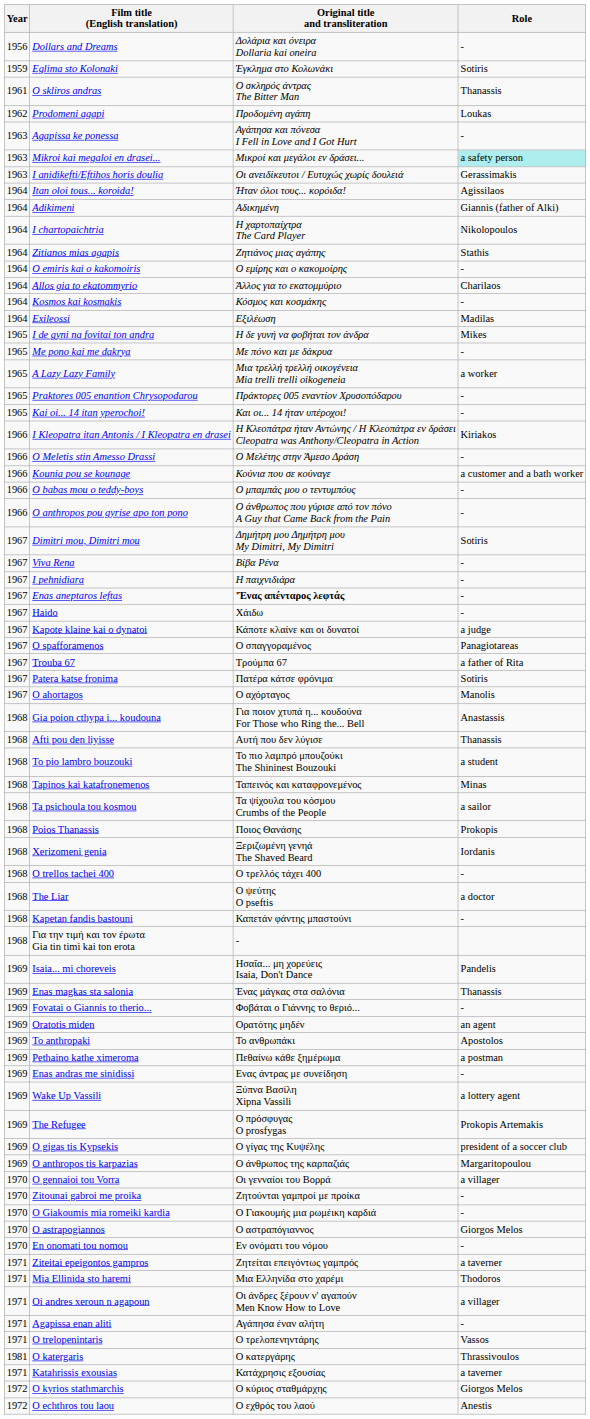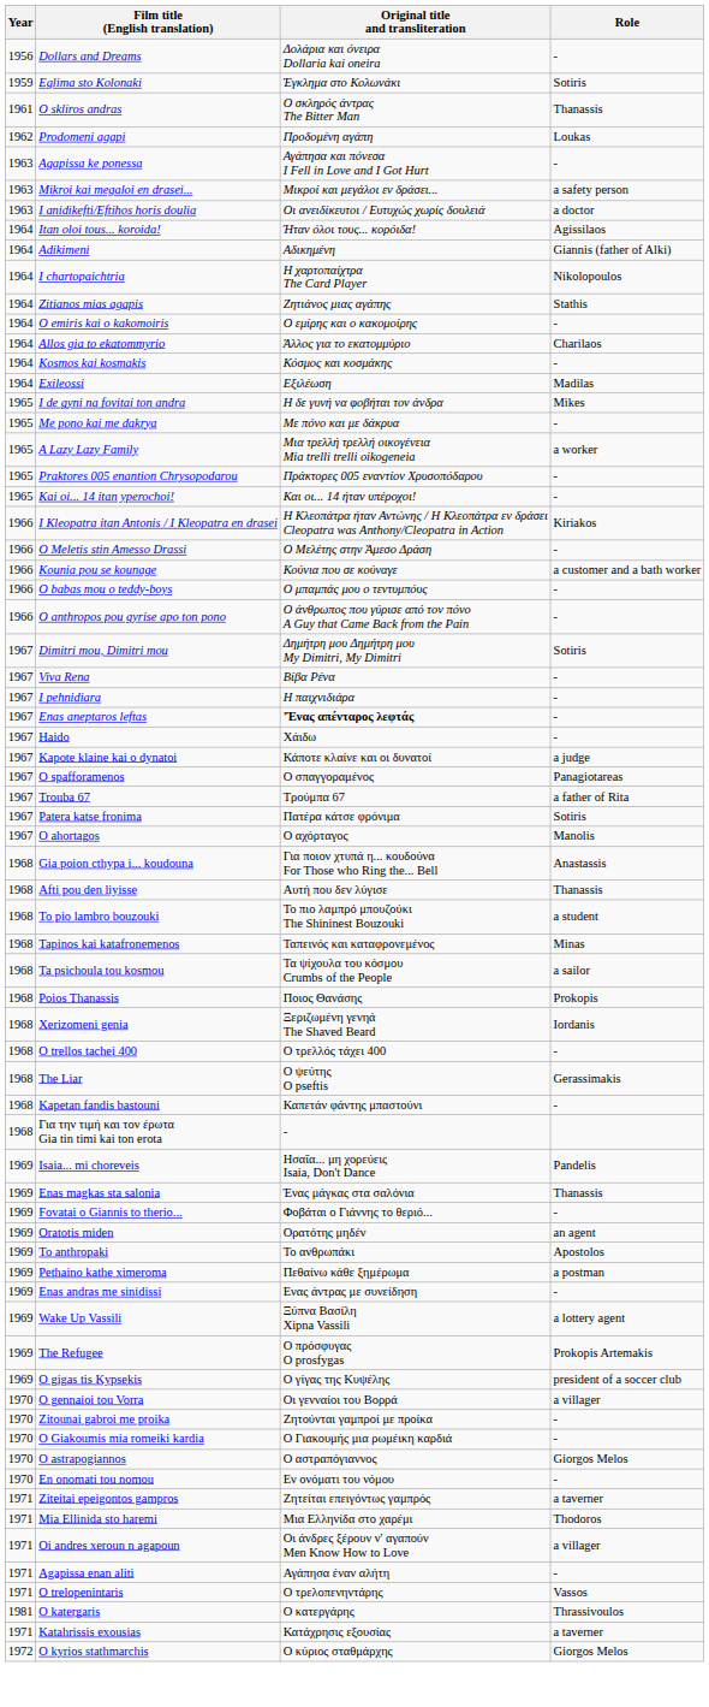 <table class="wikitable">
 <tr>
 <th>Year</th>
 <th>Film title<br>(English translation)</th>
 <th>Original title<br>and transliteration</th>
 <th>Role</th>
 </tr>
 <tr>
 <td>1956</td>
 <td><em><a href='#'>Dollars and Dreams</a></em></td>
 <td><em>Δολάρια και όνειρα</em><br><em>Dollaria kai oneira</em></td>
 <td>-</td>
 </tr>
 <tr>
 <td>1959</td>
 <td><em><a href='#'>Eglima sto Kolonaki</a></em></td>
 <td><em>Έγκλημα στο Κολωνάκι</em></td>
 <td>Sotiris</td>
 </tr>
 <tr>
 <td>1961</td>
 <td><em><a href='#'>O skliros andras</a></em></td>
 <td><em>Ο σκληρός άντρας</em><br><em>The Bitter Man</em></td>
 <td>Thanassis</td>
 </tr>
 <tr>
 <td>1962</td>
 <td><em><a href='#'>Prodomeni agapi</a></em></td>
 <td><em>Προδομένη αγάπη</em></td>
 <td>Loukas</td>
 </tr>
 <tr>
 <td>1963</td>
 <td><em><a href='#'>Agapissa ke ponessa</a></em></td>
 <td><em>Αγάπησα και πόνεσα</em><br><em>I Fell in Love and I Got Hurt</em></td>
 <td>-</td>
 </tr>
 <tr>
 <td>1963</td>
 <td><em><a href='#'>Mikroi kai megaloi en drasei...</a></em></td>
 <td><em>Μικροί και μεγάλοι εν δράσει...</em></td>
-<td style="background: paleturquoise;">a safety person</td>
+<td>a safety person</td>
 </tr>
 <tr>
 <td>1963</td>
 <td><em><a href='#'>I anidikefti/Eftihos horis doulia</a></em></td>
 <td><em>Οι ανειδίκευτοι / Ευτυχώς χωρίς δουλειά</em></td>
-<td>Gerassimakis</td>
+<td>a doctor</td>
 </tr>
 <tr>
 <td>1964</td>
 <td><em><a href='#'>Itan oloi tous... koroida!</a></em></td>
 <td><em>Ήταν όλοι τους... κορόιδα!</em></td>
 <td>Agissilaos</td>
 </tr>
 <tr>
 <td>1964</td>
 <td><em><a href='#'>Adikimeni</a></em></td>
 <td><em>Αδικημένη</em></td>
 <td>Giannis (father of Alki)</td>
 </tr>
 <tr>
 <td>1964</td>
 <td><em><a href='#'>I chartopaichtria</a></em></td>
 <td><em>Η χαρτοπαίχτρα</em><br><em>The Card Player</em></td>
 <td>Nikolopoulos</td>
 </tr>
 <tr>
 <td>1964</td>
 <td><em><a href='#'>Zitianos mias agapis</a></em></td>
 <td><em>Ζητιάνος μιας αγάπης</em></td>
 <td>Stathis</td>
 </tr>
 <tr>
 <td>1964</td>
 <td><em><a href='#'>O emiris kai o kakomoiris</a></em></td>
 <td><em>Ο εμίρης και ο κακομοίρης</em></td>
 <td>-</td>
 </tr>
 <tr>
 <td>1964</td>
 <td><em><a href='#'>Allos gia to ekatommyrio</a></em></td>
 <td><em>Άλλος για το εκατομμύριο</em></td>
 <td>Charilaos</td>
 </tr>
 <tr>
 <td>1964</td>
 <td><em><a href='#'>Kosmos kai kosmakis</a></em></td>
 <td><em>Κόσμος και κοσμάκης</em></td>
 <td>-</td>
 </tr>
 <tr>
 <td>1964</td>
 <td><em><a href='#'>Exileossi</a></em></td>
 <td><em>Εξιλέωση</em></td>
 <td>Madilas</td>
 </tr>
 <tr>
 <td>1965</td>
 <td><em><a href='#'>I de gyni na fovitai ton andra</a></em></td>
 <td><em>Η δε γυνή να φοβήται τον άνδρα</em></td>
 <td>Mikes</td>
 </tr>
 <tr>
 <td>1965</td>
 <td><em><a href='#'>Me pono kai me dakrya</a></em></td>
 <td><em>Με πόνο και με δάκρυα</em></td>
 <td>-</td>
 </tr>
 <tr>
 <td>1965</td>
 <td><em><a href='#'>A Lazy Lazy Family</a></em></td>
 <td><em>Μια τρελλή τρελλή οικογένεια</em><br><em>Mia trelli trelli oikogeneia</em></td>
 <td>a worker</td>
 </tr>
 <tr>
 <td>1965</td>
 <td><em><a href='#'>Praktores 005 enantion Chrysopodarou</a></em></td>
 <td><em>Πράκτορες 005 εναντίον Χρυσοπόδαρου</em></td>
 <td>-</td>
 </tr>
 <tr>
 <td>1965</td>
 <td><em><a href='#'>Kai oi... 14 itan yperochoi!</a></em></td>
 <td><em>Και οι... 14 ήταν υπέροχοι!</em></td>
 <td>-</td>
 </tr>
 <tr>
 <td>1966</td>
 <td><em><a href='#'>I Kleopatra itan Antonis / I Kleopatra en drasei</a></em></td>
 <td><em>Η Κλεοπάτρα ήταν Αντώνης / Η Κλεοπάτρα εν δράσει</em><br><em>Cleopatra was Anthony/Cleopatra in Action</em></td>
 <td>Kiriakos</td>
 </tr>
 <tr>
 <td>1966</td>
 <td><em><a href='#'>O Meletis stin Amesso Drassi</a></em></td>
 <td><em>Ο Μελέτης στην Άμεσο Δράση</em></td>
 <td>-</td>
 </tr>
 <tr>
 <td>1966</td>
 <td><em><a href='#'>Kounia pou se kounage</a></em></td>
 <td><em>Κούνια που σε κούναγε</em></td>
 <td>a customer and a bath worker</td>
 </tr>
 <tr>
 <td>1966</td>
 <td><em><a href='#'>O babas mou o teddy-boys</a></em></td>
 <td><em>Ο μπαμπάς μου ο τεντυμπόυς</em></td>
 <td>-</td>
 </tr>
 <tr>
 <td>1966</td>
 <td><em><a href='#'>O anthropos pou gyrise apo ton pono</a></em></td>
 <td><em>Ο άνθρωπος που γύρισε από τον πόνο</em><br><em>A Guy that Came Back from the Pain</em></td>
 <td>-</td>
 </tr>
 <tr>
 <td>1967</td>
 <td><em><a href='#'>Dimitri mou, Dimitri mou</a></em></td>
 <td><em>Δημήτρη μου Δημήτρη μου</em><br><em>My Dimitri, My Dimitri</em></td>
 <td>Sotiris</td>
 </tr>
 <tr>
 <td>1967</td>
 <td><em><a href='#'>Viva Rena</a></em></td>
 <td><em>Βίβα Ρένα</em></td>
 <td>-</td>
 </tr>
 <tr>
 <td>1967</td>
 <td><em><a href='#'>I pehnidiara</a></em></td>
 <td><em>Η παιχνιδιάρα</em></td>
 <td>-</td>
 </tr>
 <tr>
 <td>1967</td>
 <td><em><a href='#'>Enas aneptaros leftas</a></em></td>
 <td><strong>'Ένας απένταρος λεφτάς<em></td>
 <td>-</td>
 </tr>
 <tr>
 <td>1967</td>
 <td></em><a href='#'>Haido</a><em></td>
 <td></em>Χάιδω<em></td>
 <td>-</td>
 </tr>
 <tr>
 <td>1967</td>
 <td></em><a href='#'>Kapote klaine kai o dynatoi</a><em></td>
 <td></em>Κάποτε κλαίνε και οι δυνατοί<em></td>
 <td>a judge</td>
 </tr>
 <tr>
 <td>1967</td>
 <td></em><a href='#'>O spafforamenos</a><em></td>
 <td></em>Ο σπαγγοραμένος<em></td>
 <td>Panagiotareas</td>
 </tr>
 <tr>
 <td>1967</td>
 <td></em><a href='#'>Trouba 67</a><em></td>
 <td></em>Τρούμπα 67<em></td>
 <td>a father of Rita</td>
 </tr>
 <tr>
 <td>1967</td>
 <td></em><a href='#'>Patera katse fronima</a><em></td>
 <td></em>Πατέρα κάτσε φρόνιμα<em></td>
 <td>Sotiris</td>
 </tr>
 <tr>
 <td>1967</td>
 <td></em><a href='#'>O ahortagos</a><em></td>
 <td></em>Ο αχόρταγος<em></td>
 <td>Manolis</td>
 </tr>
 <tr>
 <td>1968</td>
 <td></em><a href='#'>Gia poion cthypa i... koudouna</a><em></td>
 <td></em>Για ποιον χτυπά η... κουδούνα<em><br></em>For Those who Ring the... Bell<em></td>
 <td>Anastassis</td>
 </tr>
 <tr>
 <td>1968</td>
 <td></em><a href='#'>Afti pou den liyisse</a><em></td>
 <td></em>Αυτή που δεν λύγισε<em></td>
 <td>Thanassis</td>
 </tr>
 <tr>
 <td>1968</td>
 <td></em><a href='#'>To pio lambro bouzouki</a><em></td>
 <td></em>Το πιο λαμπρό μπουζούκι<em><br></em>The Shininest Bouzouki<em></td>
 <td>a student</td>
 </tr>
 <tr>
 <td>1968</td>
 <td></em><a href='#'>Tapinos kai katafronemenos</a><em></td>
 <td></em>Ταπεινός και καταφρονεμένος<em></td>
 <td>Minas</td>
 </tr>
 <tr>
 <td>1968</td>
 <td></em><a href='#'>Ta psichoula tou kosmou</a><em></td>
 <td></em>Τα ψίχουλα του κόσμου<em><br></em>Crumbs of the People<em></td>
 <td>a sailor</td>
 </tr>
 <tr>
 <td>1968</td>
 <td></em><a href='#'>Poios Thanassis</a><em></td>
 <td></em>Ποιος Θανάσης<em></td>
 <td>Prokopis</td>
 </tr>
 <tr>
 <td>1968</td>
 <td></em><a href='#'>Xerizomeni genia</a><em></td>
 <td></em>Ξεριζωμένη γενηά<em><br></em>The Shaved Beard<em></td>
 <td>Iordanis</td>
 </tr>
 <tr>
 <td>1968</td>
 <td></em><a href='#'>O trellos tachei 400</a><em></td>
 <td></em>Ο τρελλός τάχει 400<em></td>
 <td>-</td>
 </tr>
 <tr>
 <td>1968</td>
 <td></em><a href='#'>The Liar</a><em></td>
 <td></em>Ο ψεύτης<em><br></em>O pseftis<em></td>
-<td>a doctor</td>
+<td>Gerassimakis</td>
 </tr>
 <tr>
 <td>1968</td>
 <td></em><a href='#'>Kapetan fandis bastouni</a><em></td>
 <td></em>Καπετάν φάντης μπαστούνι<em></td>
 <td>-</td>
 </tr>
 <tr>
 <td>1968</td>
 <td></em>Για την τιμή και τον έρωτα<em><br></em>Gia tin timi kai ton erota<em></td>
 <td>-</td>
 </tr>
 <tr>
 <td>1969</td>
 <td></em><a href='#'>Isaia... mi choreveis</a><em></td>
 <td></em>Ησαΐα... μη χορεύεις<em><br></em>Isaia, Don't Dance<em></td>
 <td>Pandelis</td>
 </tr>
 <tr>
 <td>1969</td>
 <td></em><a href='#'>Enas magkas sta salonia</a><em></td>
 <td></em>Ένας μάγκας στα σαλόνια<em></td>
 <td>Thanassis</td>
 </tr>
 <tr>
 <td>1969</td>
 <td></em><a href='#'>Fovatai o Giannis to therio...</a><em></td>
 <td></em>Φοβάται ο Γιάννης το θεριό...<em></td>
 <td>-</td>
 </tr>
 <tr>
 <td>1969</td>
 <td></em><a href='#'>Oratotis miden</a><em></td>
 <td></em>Ορατότης μηδέν<em></td>
 <td>an agent</td>
 </tr>
 <tr>
 <td>1969</td>
 <td></em><a href='#'>To anthropaki</a><em></td>
 <td></em>Το ανθρωπάκι<em></td>
 <td>Apostolos</td>
 </tr>
 <tr>
 <td>1969</td>
 <td></em><a href='#'>Pethaino kathe ximeroma</a><em></td>
 <td></em>Πεθαίνω κάθε ξημέρωμα<em></td>
 <td>a postman</td>
 </tr>
 <tr>
 <td>1969</td>
 <td></em><a href='#'>Enas andras me sinidissi</a><em></td>
 <td></em>Ενας άντρας με συνείδηση<em></td>
 <td>-</td>
 </tr>
 <tr>
 <td>1969</td>
 <td></em><a href='#'>Wake Up Vassili</a><em></td>
 <td></em>Ξύπνα Βασίλη<em><br></em>Xipna Vassili<em></td>
 <td>a lottery agent</td>
 </tr>
 <tr>
 <td>1969</td>
 <td></em><a href='#'>The Refugee</a><em></td>
 <td></em>Ο πρόσφυγας<em><br></em>O prosfygas<em></td>
 <td>Prokopis Artemakis</td>
 </tr>
 <tr>
 <td>1969</td>
 <td></em><a href='#'>O gigas tis Kypsekis</a><em></td>
 <td></em>Ο γίγας της Κυψέλης<em></td>
 <td>president of a soccer club</td>
-</tr>
-<tr>
-<td>1969</td>
-<td></em><a href='#'>O anthropos tis karpazias</a><em></td>
-<td></em>Ο άνθρωπος της καρπαζιάς<em></td>
-<td>Margaritopoulou</td>
 </tr>
 <tr>
 <td>1970</td>
 <td></em><a href='#'>O gennaioi tou Vorra</a><em></td>
 <td></em>Οι γενναίοι του Βορρά<em></td>
 <td>a villager</td>
 </tr>
 <tr>
 <td>1970</td>
 <td></em><a href='#'>Zitounai gabroi me proika</a><em></td>
 <td></em>Ζητούνται γαμπροί με προίκα<em></td>
 <td>-</td>
 </tr>
 <tr>
 <td>1970</td>
 <td></em><a href='#'>O Giakoumis mia romeiki kardia</a><em></td>
 <td></em>Ο Γιακουμής μια ρωμέικη καρδιά<em></td>
 <td>-</td>
 </tr>
 <tr>
 <td>1970</td>
 <td></em><a href='#'>O astrapogiannos</a><em></td>
 <td></em>Ο αστραπόγιαννος<em></td>
 <td>Giorgos Melos</td>
 </tr>
 <tr>
 <td>1970</td>
 <td></em><a href='#'>En onomati tou nomou</a><em></td>
 <td></em>Εν ονόματι του νόμου<em></td>
 <td>-</td>
 </tr>
 <tr>
 <td>1971</td>
 <td></em><a href='#'>Ziteitai epeigontos gampros</a><em></td>
 <td></em>Ζητείται επειγόντως γαμπρός<em></td>
 <td>a taverner</td>
 </tr>
 <tr>
 <td>1971</td>
 <td></em><a href='#'>Mia Ellinida sto haremi</a><em></td>
 <td></em>Μια Ελληνίδα στο χαρέμι<em></td>
 <td>Thodoros</td>
 </tr>
 <tr>
 <td>1971</td>
 <td></em><a href='#'>Oi andres xeroun n agapoun</a><em></td>
 <td></em>Οι άνδρες ξέρουν ν' αγαπούν<em><br></em>Men Know How to Love<em></td>
 <td>a villager</td>
 </tr>
 <tr>
 <td>1971</td>
 <td></em><a href='#'>Agapissa enan aliti</a><em></td>
 <td></em>Αγάπησα έναν αλήτη<em></td>
 <td>-</td>
 </tr>
 <tr>
 <td>1971</td>
 <td></em><a href='#'>O trelopenintaris</a><em></td>
 <td></em>Ο τρελοπενηντάρης<em></td>
 <td>Vassos</td>
 </tr>
 <tr>
 <td>1981</td>
 <td></em><a href='#'>O katergaris</a><em></td>
 <td></em>Ο κατεργάρης<em></td>
 <td>Thrassivoulos</td>
 </tr>
 <tr>
 <td>1971</td>
 <td></em><a href='#'>Katahrissis exousias</a><em></td>
 <td></em>Κατάχρησις εξουσίας<em></td>
 <td>a taverner</td>
 </tr>
 <tr>
 <td>1972</td>
 <td></em><a href='#'>O kyrios stathmarchis</a><em></td>
 <td></em>Ο κύριος σταθμάρχης<em></td>
 <td>Giorgos Melos</td>
 </tr>
-<tr>
-<td>1972</td>
-<td></em><a href='#'>O echthros tou laou</a><em></td>
-<td></em>Ο εχθρός του λαού<em></td>
-<td>Anestis</td>
-</tr>
 </table>
